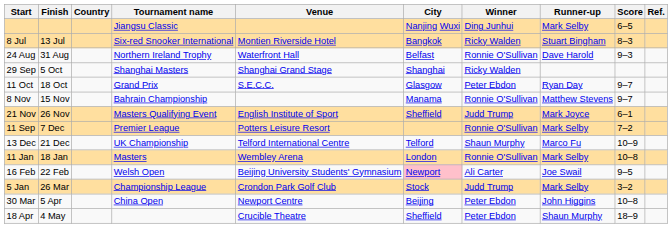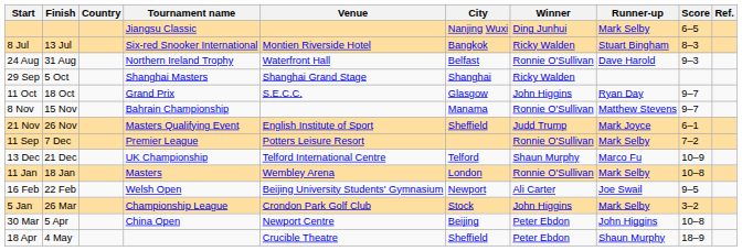 <table class="wikitable sortable" style="font-size: 85%">
 <tr>
 <th>Start</th>
 <th>Finish</th>
 <th>Country</th>
 <th>Tournament name</th>
 <th>Venue</th>
 <th>City</th>
 <th>Winner</th>
 <th>Runner-up</th>
 <th>Score</th>
 <th>Ref.</th>
 </tr>
 <tr bgcolor="#ffdf9f">
 <td></td>
 <td></td>
 <td></td>
 <td><a href='#'>Jiangsu Classic</a></td>
 <td></td>
 <td><a href='#'>Nanjing</a> <a href='#'>Wuxi</a></td>
 <td> <a href='#'>Ding Junhui</a></td>
 <td> <a href='#'>Mark Selby</a></td>
 <td>6–5</td>
 <td></td>
 </tr>
 <tr style="background:#ffdf9f;">
 <td>8 Jul</td>
 <td>13 Jul</td>
 <td></td>
 <td><a href='#'>Six-red Snooker International</a></td>
 <td><a href='#'>Montien Riverside Hotel</a></td>
 <td><a href='#'>Bangkok</a></td>
 <td> <a href='#'>Ricky Walden</a></td>
 <td> <a href='#'>Stuart Bingham</a></td>
 <td>8–3</td>
 <td></td>
 </tr>
 <tr>
 <td>24 Aug</td>
 <td>31 Aug</td>
 <td></td>
 <td><a href='#'>Northern Ireland Trophy</a></td>
 <td><a href='#'>Waterfront Hall</a></td>
 <td><a href='#'>Belfast</a></td>
 <td> <a href='#'>Ronnie O'Sullivan</a></td>
 <td> <a href='#'>Dave Harold</a></td>
 <td>9–3</td>
 <td></td>
 </tr>
 <tr>
 <td>29 Sep</td>
 <td>5 Oct</td>
 <td></td>
 <td><a href='#'>Shanghai Masters</a></td>
 <td><a href='#'>Shanghai Grand Stage</a></td>
 <td><a href='#'>Shanghai</a></td>
 <td> <a href='#'>Ricky Walden</a></td>
 <td></td>
 <td></td>
 <td></td>
 </tr>
 <tr>
 <td>11 Oct</td>
 <td>18 Oct</td>
 <td></td>
 <td><a href='#'>Grand Prix</a></td>
 <td><a href='#'>S.E.C.C.</a></td>
 <td><a href='#'>Glasgow</a></td>
-<td> <a href='#'>Peter Ebdon</a></td>
+<td> <a href='#'>John Higgins</a></td>
 <td> <a href='#'>Ryan Day</a></td>
 <td>9–7</td>
 <td></td>
 </tr>
 <tr>
 <td>8 Nov</td>
 <td>15 Nov</td>
 <td></td>
 <td><a href='#'>Bahrain Championship</a></td>
 <td></td>
 <td><a href='#'>Manama</a></td>
 <td> <a href='#'>Ronnie O'Sullivan</a></td>
 <td> <a href='#'>Matthew Stevens</a></td>
 <td>9–7</td>
 <td></td>
 </tr>
 <tr bgcolor="#ffdf9f">
 <td>21 Nov</td>
 <td>26 Nov</td>
 <td></td>
 <td><a href='#'>Masters Qualifying Event</a></td>
 <td><a href='#'>English Institute of Sport</a></td>
 <td><a href='#'>Sheffield</a></td>
 <td> <a href='#'>Judd Trump</a></td>
 <td> <a href='#'>Mark Joyce</a></td>
 <td>6–1</td>
 <td></td>
 </tr>
 <tr bgcolor="#ffdf9f">
 <td>11 Sep</td>
 <td>7 Dec</td>
 <td></td>
 <td><a href='#'>Premier League</a></td>
 <td><a href='#'>Potters Leisure Resort</a></td>
 <td></td>
 <td> <a href='#'>Ronnie O'Sullivan</a></td>
 <td> <a href='#'>Mark Selby</a></td>
 <td>7–2</td>
 <td></td>
 </tr>
 <tr>
 <td>13 Dec</td>
 <td>21 Dec</td>
 <td></td>
 <td><a href='#'>UK Championship</a></td>
 <td><a href='#'>Telford International Centre</a></td>
 <td><a href='#'>Telford</a></td>
 <td> <a href='#'>Shaun Murphy</a></td>
 <td> <a href='#'>Marco Fu</a></td>
 <td>10–9</td>
 <td></td>
 </tr>
 <tr bgcolor="#ffdf9f">
 <td>11 Jan</td>
 <td>18 Jan</td>
 <td></td>
 <td><a href='#'>Masters</a></td>
 <td><a href='#'>Wembley Arena</a></td>
 <td><a href='#'>London</a></td>
 <td> <a href='#'>Ronnie O'Sullivan</a></td>
 <td> <a href='#'>Mark Selby</a></td>
 <td>10–8</td>
 <td></td>
 </tr>
 <tr>
 <td>16 Feb</td>
 <td>22 Feb</td>
 <td></td>
 <td><a href='#'>Welsh Open</a></td>
 <td><a href='#'>Beijing University Students' Gymnasium</a></td>
-<td style="background: pink;"><a href='#'>Newport</a></td>
+<td><a href='#'>Newport</a></td>
 <td> <a href='#'>Ali Carter</a></td>
 <td> <a href='#'>Joe Swail</a></td>
 <td>9–5</td>
 <td></td>
 </tr>
 <tr bgcolor="#ffdf9f">
 <td>5 Jan</td>
 <td>26 Mar</td>
 <td></td>
 <td><a href='#'>Championship League</a></td>
 <td><a href='#'>Crondon Park Golf Club</a></td>
 <td><a href='#'>Stock</a></td>
-<td> <a href='#'>Judd Trump</a></td>
+<td> <a href='#'>John Higgins</a></td>
 <td> <a href='#'>Mark Selby</a></td>
 <td>3–2</td>
 <td></td>
 </tr>
 <tr>
 <td>30 Mar</td>
 <td>5 Apr</td>
 <td></td>
 <td><a href='#'>China Open</a></td>
 <td><a href='#'>Newport Centre</a></td>
 <td><a href='#'>Beijing</a></td>
 <td> <a href='#'>Peter Ebdon</a></td>
 <td> <a href='#'>John Higgins</a></td>
 <td>10–8</td>
 <td></td>
 </tr>
 <tr>
 <td>18 Apr</td>
 <td>4 May</td>
 <td></td>
 <td></td>
 <td><a href='#'>Crucible Theatre</a></td>
 <td><a href='#'>Sheffield</a></td>
 <td> <a href='#'>Peter Ebdon</a></td>
 <td> <a href='#'>Shaun Murphy</a></td>
 <td>18–9</td>
 <td></td>
 </tr>
 </table>
